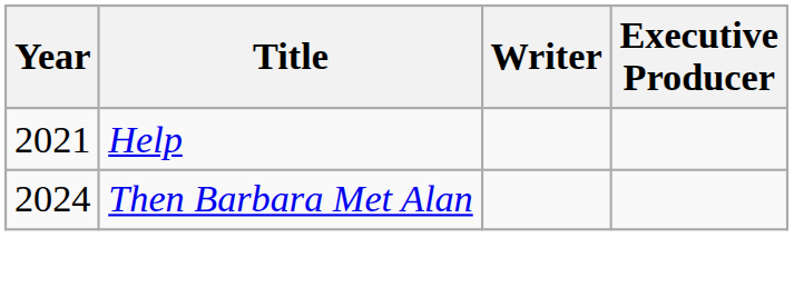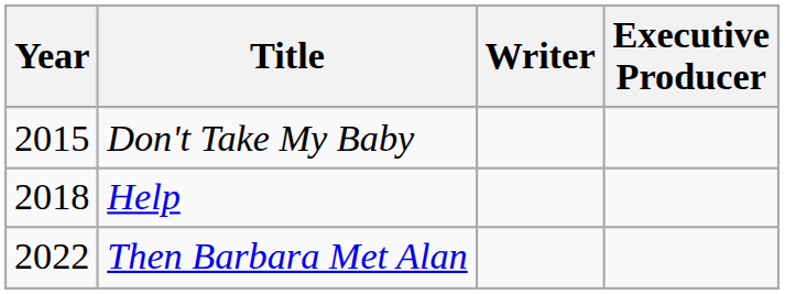 <table class="wikitable">
 <tr>
 <th>Year</th>
 <th>Title</th>
 <th>Writer</th>
 <th>Executive<br>Producer</th>
 </tr>
 <tr>
-<td>2021</td>
+<td>2015</td>
+<td><em>Don't Take My Baby</em></td>
+<td></td>
+<td></td>
+</tr>
+<tr>
+<td>2018</td>
 <td><em><a href='#'>Help</a></em></td>
 <td></td>
 <td></td>
 </tr>
 <tr>
-<td>2024</td>
+<td>2022</td>
 <td><em><a href='#'>Then Barbara Met Alan</a></em></td>
 <td></td>
 <td></td>
 </tr>
 </table>
